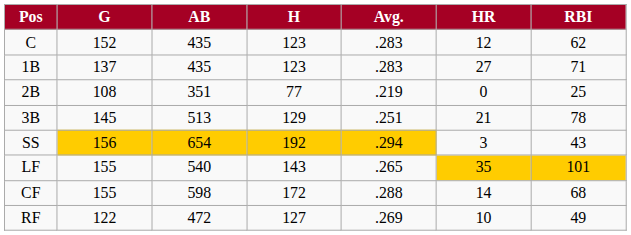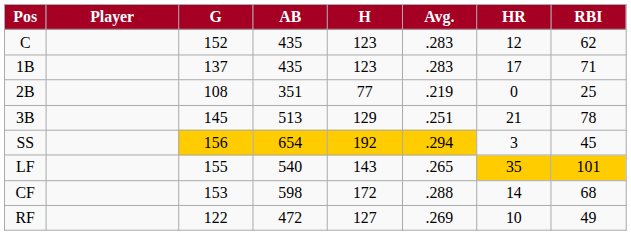 <table class="wikitable sortable">
 <tr>
 <th style="background:#A50024;color:white;" width="5%">Pos</th>
+<th style="background:#A50024;color:white;" width="16%">Player</th>
 <th style="background:#A50024;color:white;" width="9%">G</th>
 <th style="background:#A50024;color:white;" width="9%">AB</th>
 <th style="background:#A50024;color:white;" width="9%">H</th>
 <th style="background:#A50024;color:white;" width="9%">Avg.</th>
 <th style="background:#A50024;color:white;" width="9%">HR</th>
 <th style="background:#A50024;color:white;" width="9%">RBI</th>
 </tr>
 <tr align="center">
 <td>C</td>
+<td></td>
 <td>152</td>
 <td>435</td>
 <td>123</td>
 <td>.283</td>
 <td>12</td>
 <td>62</td>
 </tr>
 <tr align="center">
 <td>1B</td>
+<td></td>
 <td>137</td>
 <td>435</td>
 <td>123</td>
 <td>.283</td>
-<td>27</td>
+<td>17</td>
 <td>71</td>
 </tr>
 <tr align="center">
 <td>2B</td>
+<td></td>
 <td>108</td>
 <td>351</td>
 <td>77</td>
 <td>.219</td>
 <td>0</td>
 <td>25</td>
 </tr>
 <tr align="center">
 <td>3B</td>
+<td></td>
 <td>145</td>
 <td>513</td>
 <td>129</td>
 <td>.251</td>
 <td>21</td>
 <td>78</td>
 </tr>
 <tr align="center">
 <td>SS</td>
+<td></td>
 <td bgcolor="#FFCC00">156</td>
 <td bgcolor="#FFCC00">654</td>
 <td bgcolor="#FFCC00">192</td>
 <td bgcolor="#FFCC00">.294</td>
 <td>3</td>
-<td>43</td>
+<td>45</td>
 </tr>
 <tr align="center">
 <td>LF</td>
+<td></td>
 <td>155</td>
 <td>540</td>
 <td>143</td>
 <td>.265</td>
 <td bgcolor="#FFCC00">35</td>
 <td bgcolor="#FFCC00">101</td>
 </tr>
 <tr align="center">
 <td>CF</td>
-<td>155</td>
+<td></td>
+<td>153</td>
 <td>598</td>
 <td>172</td>
 <td>.288</td>
 <td>14</td>
 <td>68</td>
 </tr>
 <tr align="center">
 <td>RF</td>
+<td></td>
 <td>122</td>
 <td>472</td>
 <td>127</td>
 <td>.269</td>
 <td>10</td>
 <td>49</td>
 </tr>
 </table>
